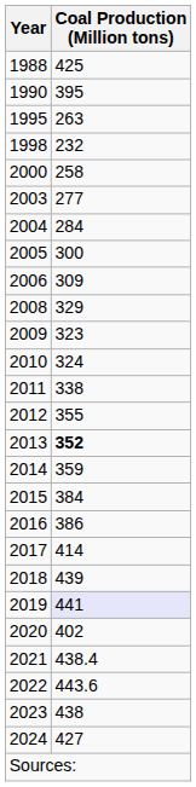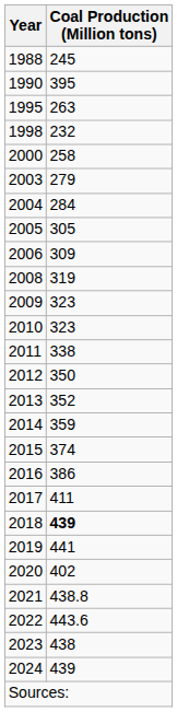 <table class="wikitable">
 <tr>
 <th>Year</th>
 <th>Coal Production <br>(Million tons)</th>
 </tr>
 <tr>
 <td>1988</td>
-<td>425</td>
+<td>245</td>
 </tr>
 <tr>
 <td>1990</td>
 <td>395</td>
 </tr>
 <tr>
 <td>1995</td>
 <td>263</td>
 </tr>
 <tr>
 <td>1998</td>
 <td>232</td>
 </tr>
 <tr>
 <td>2000</td>
 <td>258</td>
 </tr>
 <tr>
 <td>2003</td>
-<td>277</td>
+<td>279</td>
 </tr>
 <tr>
 <td>2004</td>
 <td>284</td>
 </tr>
 <tr>
 <td>2005</td>
-<td>300</td>
+<td>305</td>
 </tr>
 <tr>
 <td>2006</td>
 <td>309</td>
 </tr>
 <tr>
 <td>2008</td>
-<td>329</td>
+<td>319</td>
 </tr>
 <tr>
 <td>2009</td>
 <td>323</td>
 </tr>
 <tr>
 <td>2010</td>
-<td>324</td>
+<td>323</td>
 </tr>
 <tr>
 <td>2011</td>
 <td>338</td>
 </tr>
 <tr>
 <td>2012</td>
-<td>355</td>
+<td>350</td>
 </tr>
 <tr>
 <td>2013</td>
-<td><strong>352</strong></td>
+<td>352</td>
 </tr>
 <tr>
 <td>2014</td>
 <td>359</td>
 </tr>
 <tr>
 <td>2015</td>
-<td>384</td>
+<td>374</td>
 </tr>
 <tr>
 <td>2016</td>
 <td>386</td>
 </tr>
 <tr>
 <td>2017</td>
-<td>414</td>
+<td>411</td>
 </tr>
 <tr>
 <td>2018</td>
-<td>439</td>
+<td><strong>439</strong></td>
 </tr>
 <tr>
 <td>2019</td>
-<td style="background: lavender;">441</td>
+<td>441</td>
 </tr>
 <tr>
 <td>2020</td>
 <td>402</td>
 </tr>
 <tr>
 <td>2021</td>
-<td>438.4</td>
+<td>438.8</td>
 </tr>
 <tr>
 <td>2022</td>
 <td>443.6</td>
 </tr>
 <tr>
 <td>2023</td>
 <td>438</td>
 </tr>
 <tr>
 <td>2024</td>
-<td>427</td>
+<td>439</td>
 </tr>
 <tr>
 <td colspan="8" align="left">Sources:</td>
 </tr>
 </table>
